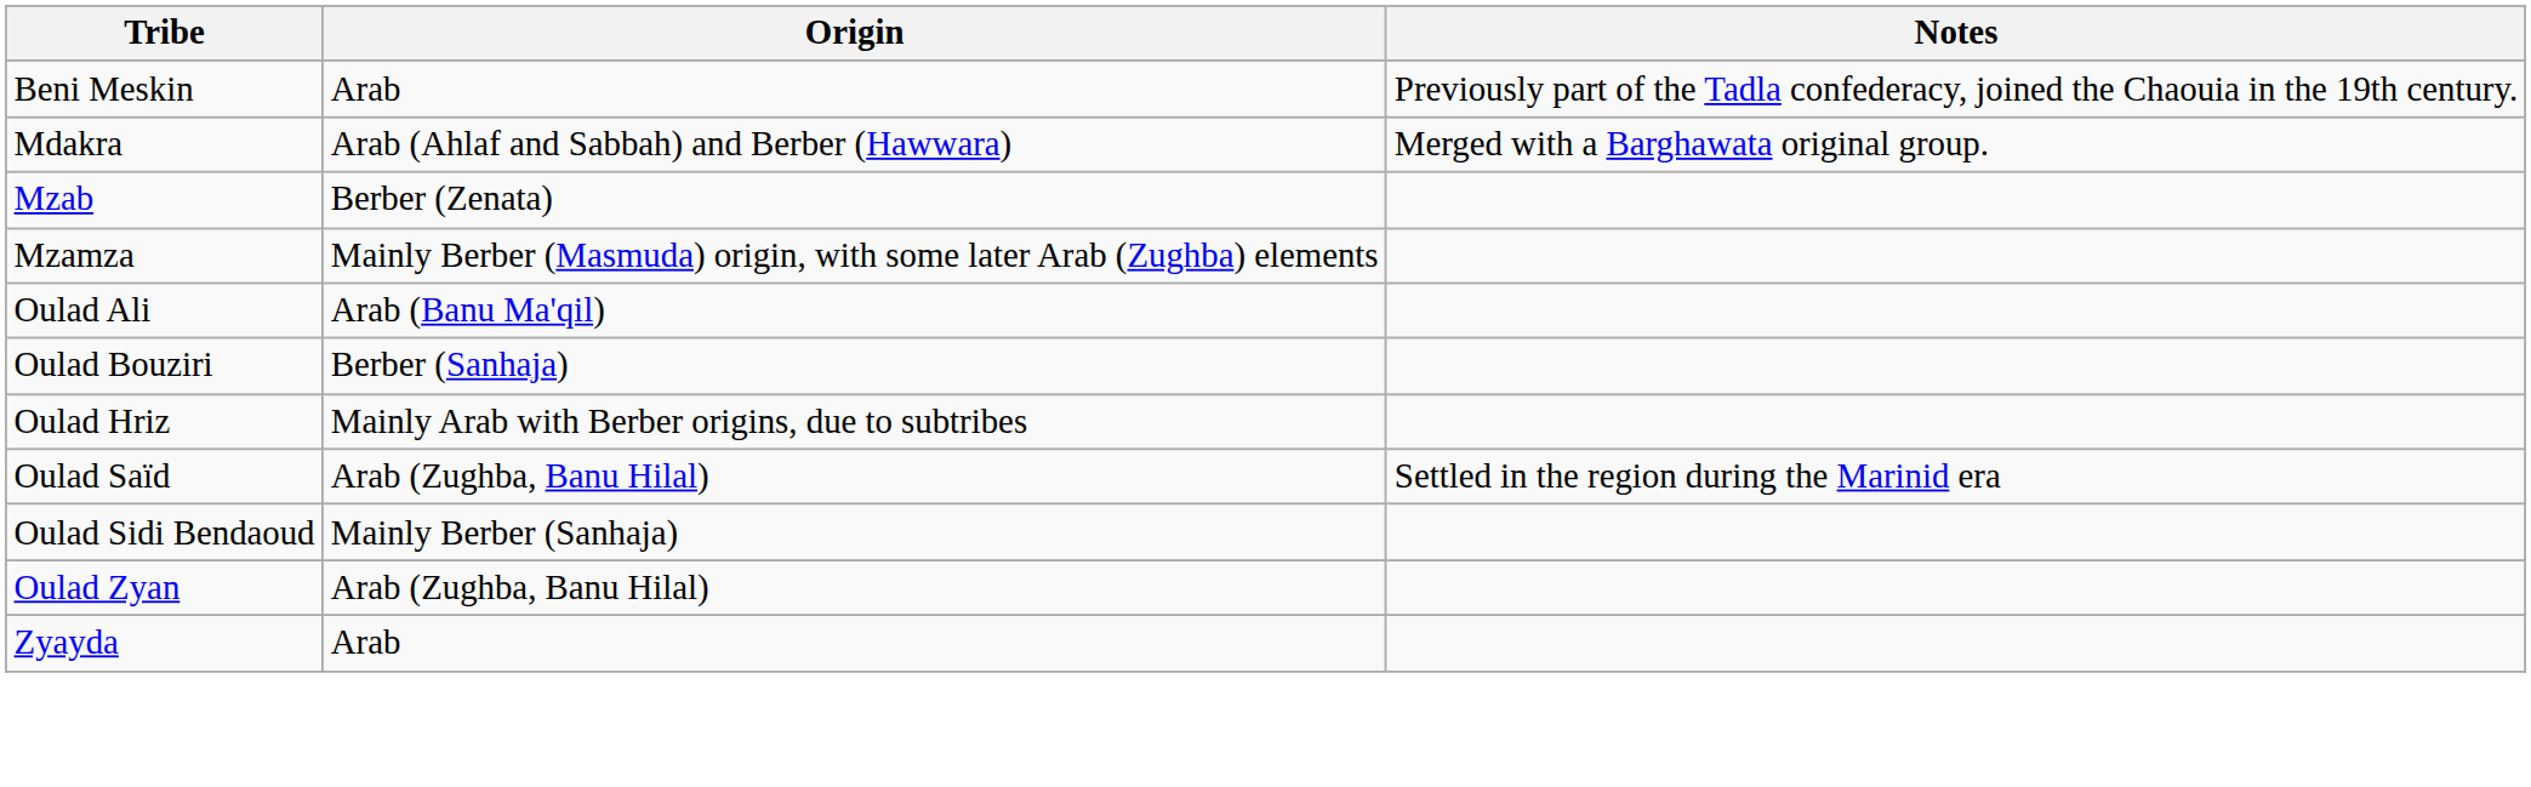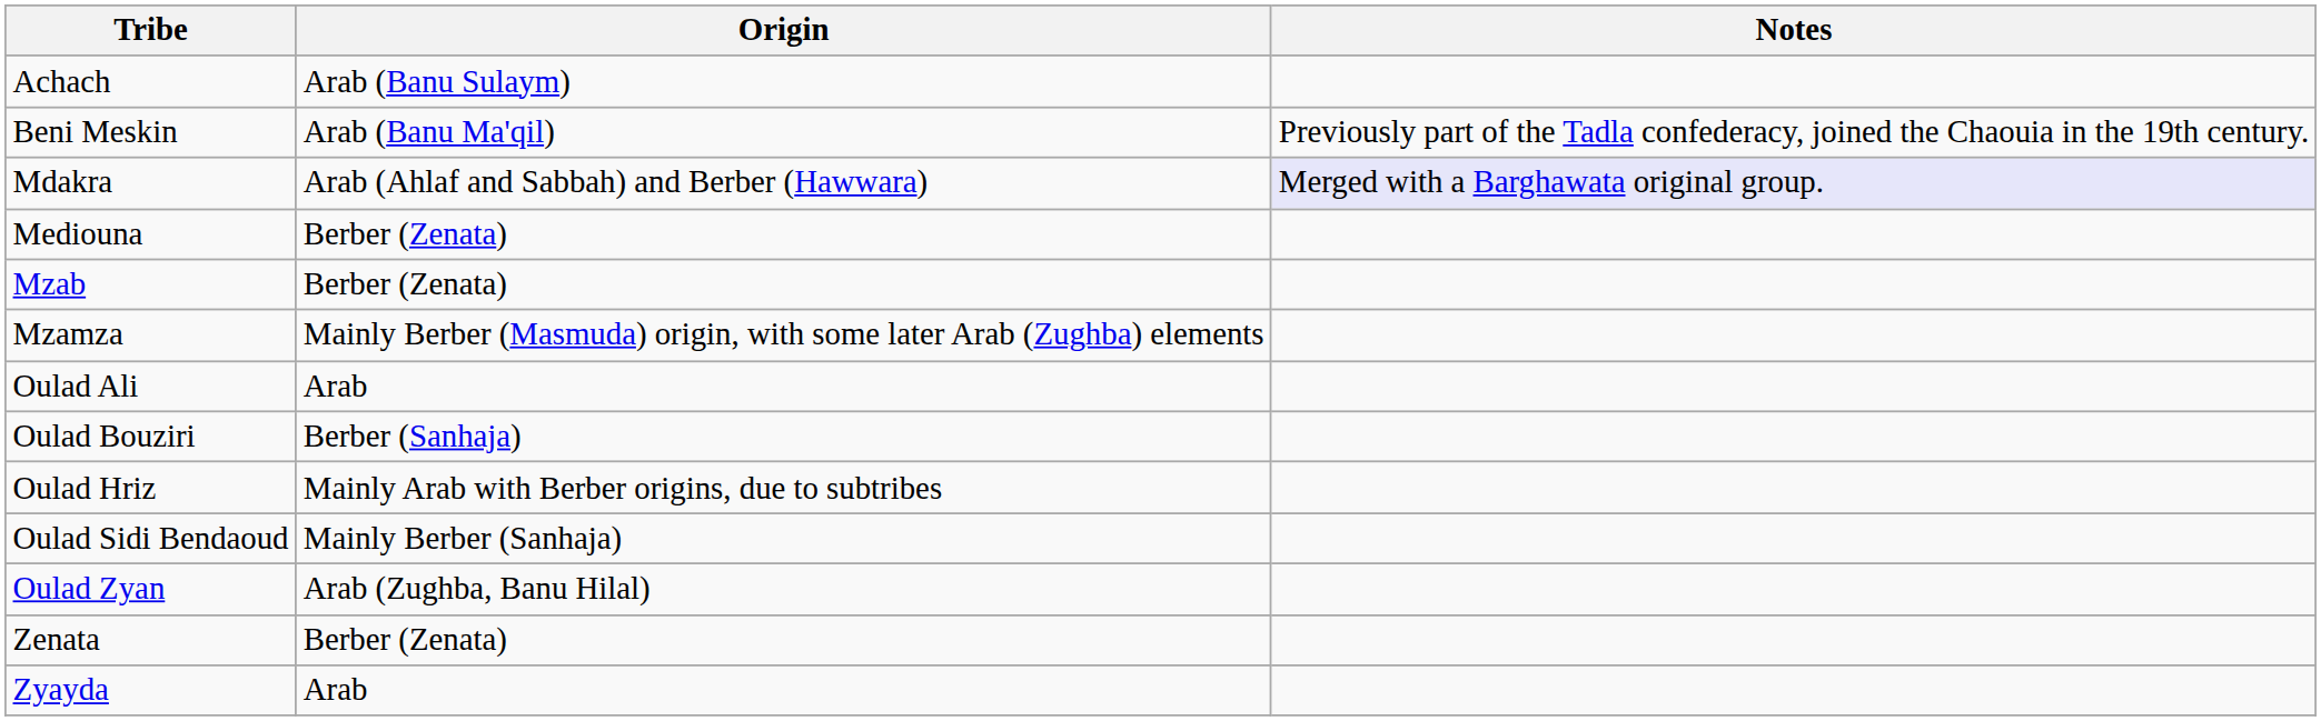 <table class="wikitable">
 <tr>
 <th>Tribe</th>
 <th>Origin</th>
 <th>Notes</th>
 </tr>
 <tr>
+<td>Achach</td>
+<td>Arab (<a href='#'>Banu Sulaym</a>)</td>
+<td></td>
+</tr>
+<tr>
 <td>Beni Meskin</td>
-<td>Arab</td>
+<td>Arab (<a href='#'>Banu Ma'qil</a>)</td>
 <td>Previously part of the <a href='#'>Tadla</a> confederacy, joined the Chaouia in the 19th century.</td>
 </tr>
 <tr>
 <td>Mdakra</td>
 <td>Arab (Ahlaf and Sabbah) and Berber (<a href='#'>Hawwara</a>)</td>
-<td>Merged with a <a href='#'>Barghawata</a> original group.</td>
+<td style="background: lavender;">Merged with a <a href='#'>Barghawata</a> original group.</td>
+</tr>
+<tr>
+<td>Mediouna</td>
+<td>Berber (<a href='#'>Zenata</a>)</td>
+<td></td>
 </tr>
 <tr>
 <td><a href='#'>Mzab</a></td>
 <td>Berber (Zenata)</td>
 <td></td>
 </tr>
 <tr>
 <td>Mzamza</td>
 <td>Mainly Berber (<a href='#'>Masmuda</a>) origin, with some later Arab (<a href='#'>Zughba</a>) elements</td>
 <td></td>
 </tr>
 <tr>
 <td>Oulad Ali</td>
-<td>Arab (<a href='#'>Banu Ma'qil</a>)</td>
+<td>Arab</td>
 <td></td>
 </tr>
 <tr>
 <td>Oulad Bouziri</td>
 <td>Berber (<a href='#'>Sanhaja</a>)</td>
 <td></td>
 </tr>
 <tr>
 <td>Oulad Hriz</td>
 <td>Mainly Arab with Berber origins, due to  subtribes</td>
 <td></td>
 </tr>
 <tr>
-<td>Oulad Saïd</td>
-<td>Arab (Zughba, <a href='#'>Banu Hilal</a>)</td>
-<td>Settled in the region during the <a href='#'>Marinid</a> era</td>
-</tr>
-<tr>
 <td>Oulad Sidi Bendaoud</td>
 <td>Mainly Berber (Sanhaja)</td>
 <td></td>
 </tr>
 <tr>
 <td><a href='#'>Oulad Zyan</a></td>
 <td>Arab (Zughba, Banu Hilal)</td>
 <td></td>
 </tr>
 <tr>
+<td>Zenata</td>
+<td>Berber (Zenata)</td>
+<td></td>
+</tr>
+<tr>
 <td><a href='#'>Zyayda</a></td>
 <td>Arab</td>
 <td></td>
 </tr>
 </table>
